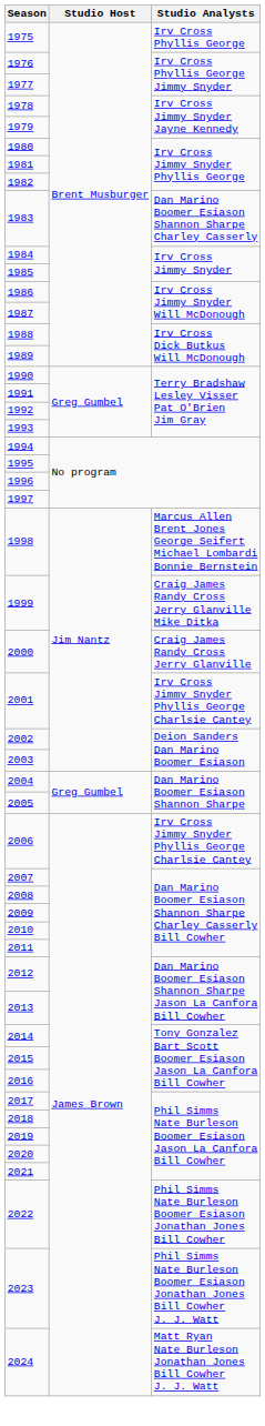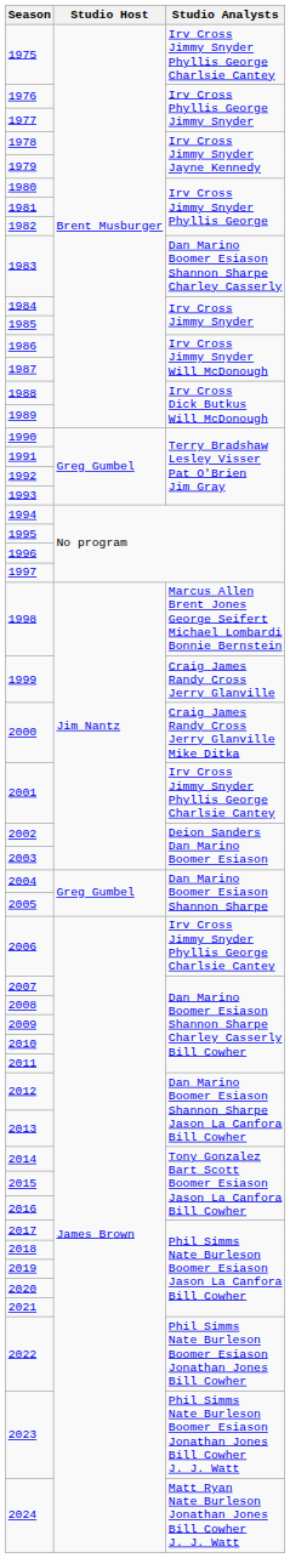 <table class="wikitable">
 <tr>
 <th>Season</th>
 <th>Studio Host</th>
 <th>Studio Analysts</th>
 </tr>
 <tr>
 <td><a href='#'>1975</a></td>
 <td rowspan=15><a href='#'>Brent Musburger</a></td>
-<td><a href='#'>Irv Cross</a> <br> <a href='#'>Phyllis George</a></td>
+<td><a href='#'>Irv Cross</a> <br> <a href='#'>Jimmy Snyder</a> <br><a href='#'>Phyllis George</a> <br> <a href='#'>Charlsie Cantey</a></td>
 </tr>
 <tr>
 <td><a href='#'>1976</a></td>
 <td rowspan=2><a href='#'>Irv Cross</a> <br> <a href='#'>Phyllis George</a> <br> <a href='#'>Jimmy Snyder</a></td>
 </tr>
 <tr>
 <td><a href='#'>1977</a></td>
 </tr>
 <tr>
 <td><a href='#'>1978</a></td>
 <td rowspan=2><a href='#'>Irv Cross</a> <br> <a href='#'>Jimmy Snyder</a> <br> <a href='#'>Jayne Kennedy</a></td>
 </tr>
 <tr>
 <td><a href='#'>1979</a></td>
 </tr>
 <tr>
 <td><a href='#'>1980</a></td>
 <td rowspan=3><a href='#'>Irv Cross</a> <br> <a href='#'>Jimmy Snyder</a> <br><a href='#'>Phyllis George</a></td>
 </tr>
 <tr>
 <td><a href='#'>1981</a></td>
 </tr>
 <tr>
 <td><a href='#'>1982</a></td>
 </tr>
 <tr>
 <td><a href='#'>1983</a></td>
 <td><a href='#'>Dan Marino</a> <br> <a href='#'>Boomer Esiason</a> <br> <a href='#'>Shannon Sharpe</a> <br> <a href='#'>Charley Casserly</a></td>
 </tr>
 <tr>
 <td><a href='#'>1984</a></td>
 <td rowspan=2><a href='#'>Irv Cross</a> <br> <a href='#'>Jimmy Snyder</a></td>
 </tr>
 <tr>
 <td><a href='#'>1985</a></td>
 </tr>
 <tr>
 <td><a href='#'>1986</a></td>
 <td rowspan=2><a href='#'>Irv Cross</a> <br> <a href='#'>Jimmy Snyder</a> <br> <a href='#'>Will McDonough</a></td>
 </tr>
 <tr>
 <td><a href='#'>1987</a></td>
 </tr>
 <tr>
 <td><a href='#'>1988</a></td>
 <td rowspan=2><a href='#'>Irv Cross</a> <br> <a href='#'>Dick Butkus</a> <br> <a href='#'>Will McDonough</a></td>
 </tr>
 <tr>
 <td><a href='#'>1989</a></td>
 </tr>
 <tr>
 <td><a href='#'>1990</a></td>
 <td rowspan=4><a href='#'>Greg Gumbel</a></td>
 <td rowspan=4><a href='#'>Terry Bradshaw</a> <br> <a href='#'>Lesley Visser</a> <br> <a href='#'>Pat O'Brien</a> <br> <a href='#'>Jim Gray</a></td>
 </tr>
 <tr>
 <td><a href='#'>1991</a></td>
 </tr>
 <tr>
 <td><a href='#'>1992</a></td>
 </tr>
 <tr>
 <td><a href='#'>1993</a></td>
 </tr>
 <tr>
 <td><a href='#'>1994</a></td>
 <td rowspan=4 colspan=6>No program</td>
 </tr>
 <tr>
 <td><a href='#'>1995</a></td>
 </tr>
 <tr>
 <td><a href='#'>1996</a></td>
 </tr>
 <tr>
 <td><a href='#'>1997</a></td>
 </tr>
 <tr>
 <td><a href='#'>1998</a></td>
 <td rowspan=6><a href='#'>Jim Nantz</a></td>
 <td><a href='#'>Marcus Allen</a> <br> <a href='#'>Brent Jones</a> <br> <a href='#'>George Seifert</a> <br> <a href='#'>Michael Lombardi</a> <br> <a href='#'>Bonnie Bernstein</a></td>
 </tr>
 <tr>
 <td><a href='#'>1999</a></td>
-<td><a href='#'>Craig James</a> <br> <a href='#'>Randy Cross</a> <br> <a href='#'>Jerry Glanville</a> <br> <a href='#'>Mike Ditka</a></td>
+<td><a href='#'>Craig James</a> <br> <a href='#'>Randy Cross</a> <br>  <a href='#'>Jerry Glanville</a></td>
 </tr>
 <tr>
 <td><a href='#'>2000</a></td>
-<td><a href='#'>Craig James</a> <br> <a href='#'>Randy Cross</a> <br>  <a href='#'>Jerry Glanville</a></td>
+<td><a href='#'>Craig James</a> <br> <a href='#'>Randy Cross</a> <br> <a href='#'>Jerry Glanville</a> <br> <a href='#'>Mike Ditka</a></td>
 </tr>
 <tr>
 <td><a href='#'>2001</a></td>
 <td><a href='#'>Irv Cross</a> <br> <a href='#'>Jimmy Snyder</a> <br><a href='#'>Phyllis George</a> <br> <a href='#'>Charlsie Cantey</a></td>
 </tr>
 <tr>
 <td><a href='#'>2002</a></td>
 <td rowspan=2><a href='#'>Deion Sanders</a> <br> <a href='#'>Dan Marino</a> <br> <a href='#'>Boomer Esiason</a></td>
 </tr>
 <tr>
 <td><a href='#'>2003</a></td>
 </tr>
 <tr>
 <td><a href='#'>2004</a></td>
 <td rowspan=2><a href='#'>Greg Gumbel</a></td>
 <td rowspan=2><a href='#'>Dan Marino</a> <br> <a href='#'>Boomer Esiason</a> <br> <a href='#'>Shannon Sharpe</a></td>
 </tr>
 <tr>
 <td><a href='#'>2005</a></td>
 </tr>
 <tr>
 <td><a href='#'>2006</a></td>
 <td rowspan="19"><a href='#'>James Brown</a></td>
 <td><a href='#'>Irv Cross</a> <br> <a href='#'>Jimmy Snyder</a> <br><a href='#'>Phyllis George</a> <br> <a href='#'>Charlsie Cantey</a></td>
 </tr>
 <tr>
 <td><a href='#'>2007</a></td>
 <td rowspan=5><a href='#'>Dan Marino</a> <br> <a href='#'>Boomer Esiason</a> <br> <a href='#'>Shannon Sharpe</a> <br> <a href='#'>Charley Casserly</a> <br> <a href='#'>Bill Cowher</a></td>
 </tr>
 <tr>
 <td><a href='#'>2008</a></td>
 </tr>
 <tr>
 <td><a href='#'>2009</a></td>
 </tr>
 <tr>
 <td><a href='#'>2010</a></td>
 </tr>
 <tr>
 <td><a href='#'>2011</a></td>
 </tr>
 <tr>
 <td><a href='#'>2012</a></td>
 <td rowspan=2><a href='#'>Dan Marino</a> <br> <a href='#'>Boomer Esiason</a> <br> <a href='#'>Shannon Sharpe</a> <br> <a href='#'>Jason La Canfora</a> <br> <a href='#'>Bill Cowher</a></td>
 </tr>
 <tr>
 <td><a href='#'>2013</a></td>
 </tr>
 <tr>
 <td><a href='#'>2014</a></td>
 <td rowspan=3><a href='#'>Tony Gonzalez</a>  <br> <a href='#'>Bart Scott</a> <br> <a href='#'>Boomer Esiason</a> <br> <a href='#'>Jason La Canfora</a> <br> <a href='#'>Bill Cowher</a></td>
 </tr>
 <tr>
 <td><a href='#'>2015</a></td>
 </tr>
 <tr>
 <td><a href='#'>2016</a></td>
 </tr>
 <tr>
 <td><a href='#'>2017</a></td>
 <td rowspan=5><a href='#'>Phil Simms</a> <br> <a href='#'>Nate Burleson</a> <br> <a href='#'>Boomer Esiason</a> <br> <a href='#'>Jason La Canfora</a> <br> <a href='#'>Bill Cowher</a></td>
 </tr>
 <tr>
 <td><a href='#'>2018</a></td>
 </tr>
 <tr>
 <td><a href='#'>2019</a></td>
 </tr>
 <tr>
 <td><a href='#'>2020</a></td>
 </tr>
 <tr>
 <td><a href='#'>2021</a></td>
 </tr>
 <tr>
 <td><a href='#'>2022</a></td>
 <td><a href='#'>Phil Simms</a> <br> <a href='#'>Nate Burleson</a> <br> <a href='#'>Boomer Esiason</a> <br> <a href='#'>Jonathan Jones</a> <br> <a href='#'>Bill Cowher</a></td>
 </tr>
 <tr>
 <td><a href='#'>2023</a></td>
 <td><a href='#'>Phil Simms</a> <br> <a href='#'>Nate Burleson</a> <br> <a href='#'>Boomer Esiason</a> <br> <a href='#'>Jonathan Jones</a> <br> <a href='#'>Bill Cowher</a> <br> <a href='#'>J. J. Watt</a></td>
 </tr>
 <tr>
 <td><a href='#'>2024</a></td>
 <td><a href='#'>Matt Ryan</a><br> <a href='#'>Nate Burleson</a> <br> <a href='#'>Jonathan Jones</a> <br> <a href='#'>Bill Cowher</a> <br> <a href='#'>J. J. Watt</a></td>
 </tr>
 </table>
